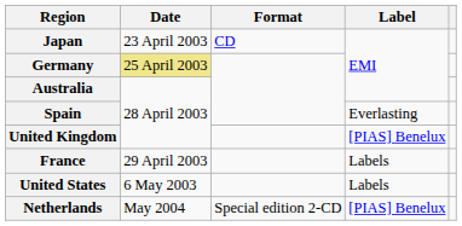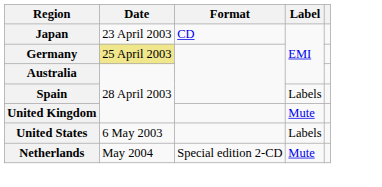 <table class="wikitable plainrowheaders">
 <tr>
 <th scope="col">Region</th>
 <th scope="col">Date</th>
 <th scope="col">Format</th>
 <th scope="col">Label</th>
 <th scope="col"></th>
 </tr>
 <tr>
 <th scope="row">Japan</th>
 <td>23 April 2003</td>
 <td><a href='#'>CD</a></td>
 <td rowspan="3"><a href='#'>EMI</a></td>
 <td align="center"></td>
 </tr>
 <tr>
 <th scope="row">Germany</th>
 <td style="background: khaki;">25 April 2003</td>
 <td rowspan="3"></td>
 <td align="center"></td>
 </tr>
 <tr>
 <th scope="row">Australia</th>
 <td rowspan="3">28 April 2003</td>
 <td align="center"></td>
 </tr>
 <tr>
 <th scope="row">Spain</th>
-<td>Everlasting</td>
+<td>Labels</td>
 <td align="center"></td>
 </tr>
 <tr>
 <th scope="row">United Kingdom</th>
 <td></td>
-<td><a href='#'>[PIAS] Benelux</a></td>
-<td align="center"></td>
-</tr>
-<tr>
-<th scope="row">France</th>
-<td>29 April 2003</td>
-<td></td>
-<td>Labels</td>
+<td><a href='#'>Mute</a></td>
 <td align="center"></td>
 </tr>
 <tr>
 <th scope="row">United States</th>
 <td>6 May 2003</td>
 <td></td>
 <td>Labels</td>
 <td align="center"></td>
 </tr>
 <tr>
 <th scope="row">Netherlands</th>
 <td>May 2004</td>
 <td>Special edition 2-CD</td>
-<td><a href='#'>[PIAS] Benelux</a></td>
+<td><a href='#'>Mute</a></td>
 <td align="center"></td>
 </tr>
 </table>
